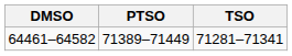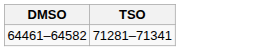 <table class="wikitable">
 <tr>
 <th>DMSO</th>
-<th>PTSO</th>
 <th>TSO</th>
 </tr>
 <tr>
 <td align=center>64461–64582</td>
-<td align=center>71389–71449</td>
 <td align=center>71281–71341</td>
 </tr>
 </table>
